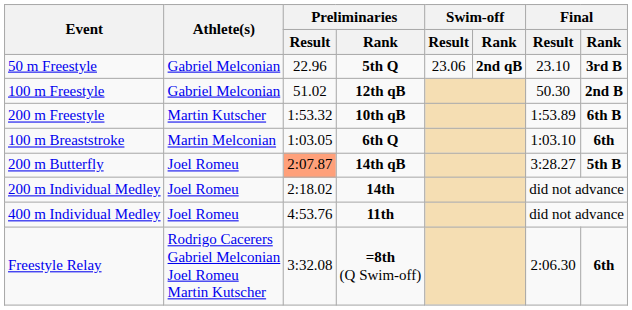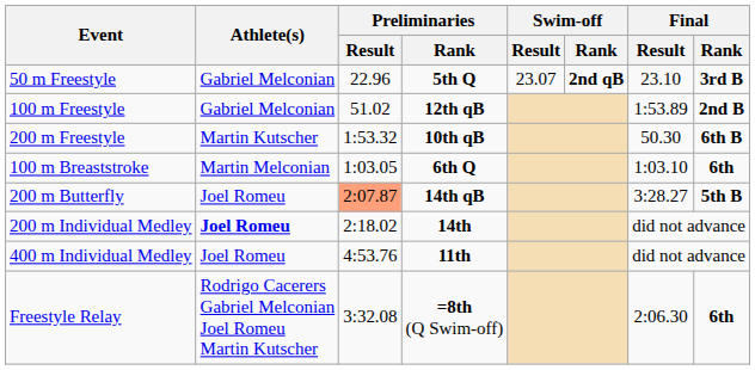 <table class="wikitable" border="1" style="font-size:90%">
 <tr>
 <th rowspan=2>Event</th>
 <th rowspan=2>Athlete(s)</th>
 <th colspan=2>Preliminaries</th>
 <th colspan=2>Swim-off</th>
 <th colspan=2>Final</th>
 </tr>
 <tr>
 <th>Result</th>
 <th>Rank</th>
 <th>Result</th>
 <th>Rank</th>
 <th>Result</th>
 <th>Rank</th>
 </tr>
 <tr>
 <td><a href='#'>50 m Freestyle</a></td>
 <td><a href='#'>Gabriel Melconian</a></td>
 <td align=center>22.96</td>
 <td align=center><strong>5th Q</strong></td>
-<td align=center>23.06</td>
+<td align=center>23.07</td>
 <td align=center><strong>2nd qB</strong></td>
 <td align=center>23.10</td>
 <td align=center><strong>3rd B</strong></td>
 </tr>
 <tr>
 <td><a href='#'>100 m Freestyle</a></td>
 <td><a href='#'>Gabriel Melconian</a></td>
 <td align=center>51.02</td>
 <td align=center><strong>12th qB</strong></td>
 <td colspan=2 bgcolor=wheat></td>
-<td align=center>50.30</td>
+<td align=center>1:53.89</td>
 <td align=center><strong>2nd B</strong></td>
 </tr>
 <tr>
 <td><a href='#'>200 m Freestyle</a></td>
 <td><a href='#'>Martin Kutscher</a></td>
 <td align=center>1:53.32</td>
 <td align=center><strong>10th qB</strong></td>
 <td colspan=2 bgcolor=wheat></td>
-<td align=center>1:53.89</td>
+<td align=center>50.30</td>
 <td align=center><strong>6th B</strong></td>
 </tr>
 <tr>
 <td><a href='#'>100 m Breaststroke</a></td>
 <td><a href='#'>Martin Melconian</a></td>
 <td align=center>1:03.05</td>
 <td align=center><strong>6th Q</strong></td>
 <td colspan=2 bgcolor=wheat></td>
 <td align=center>1:03.10</td>
 <td align=center><strong>6th</strong></td>
 </tr>
 <tr>
 <td><a href='#'>200 m Butterfly</a></td>
 <td><a href='#'>Joel Romeu</a></td>
 <td align=center style="background: lightsalmon;">2:07.87</td>
 <td align=center><strong>14th qB</strong></td>
 <td colspan=2 bgcolor=wheat></td>
 <td align=center>3:28.27</td>
 <td align=center><strong>5th B</strong></td>
 </tr>
 <tr>
 <td><a href='#'>200 m Individual Medley</a></td>
-<td><a href='#'>Joel Romeu</a></td>
+<td><strong><a href='#'>Joel Romeu</a></strong></td>
 <td align=center>2:18.02</td>
 <td align=center><strong>14th</strong></td>
 <td colspan=2 bgcolor=wheat></td>
 <td align=center colspan=2>did not advance</td>
 </tr>
 <tr>
 <td><a href='#'>400 m Individual Medley</a></td>
 <td><a href='#'>Joel Romeu</a></td>
 <td align=center>4:53.76</td>
 <td align=center><strong>11th</strong></td>
 <td colspan=2 bgcolor=wheat></td>
 <td align=center colspan=2>did not advance</td>
 </tr>
 <tr>
 <td><a href='#'> Freestyle Relay</a></td>
 <td><a href='#'>Rodrigo Cacerers</a><br><a href='#'>Gabriel Melconian</a><br><a href='#'>Joel Romeu</a><br><a href='#'>Martin Kutscher</a></td>
 <td align=center>3:32.08</td>
 <td align=center><strong>=8th</strong><br>(Q Swim-off)</td>
 <td colspan=2 bgcolor=wheat></td>
 <td align=center>2:06.30</td>
 <td align=center><strong>6th</strong></td>
 </tr>
 </table>
